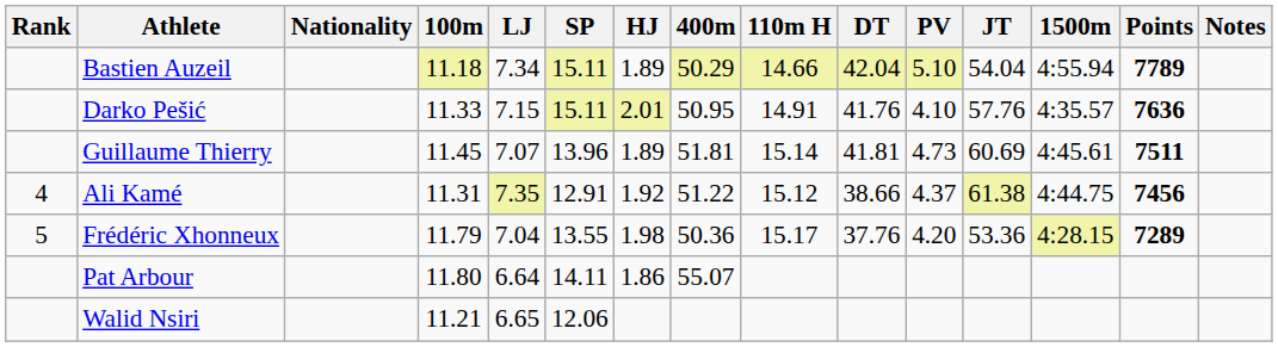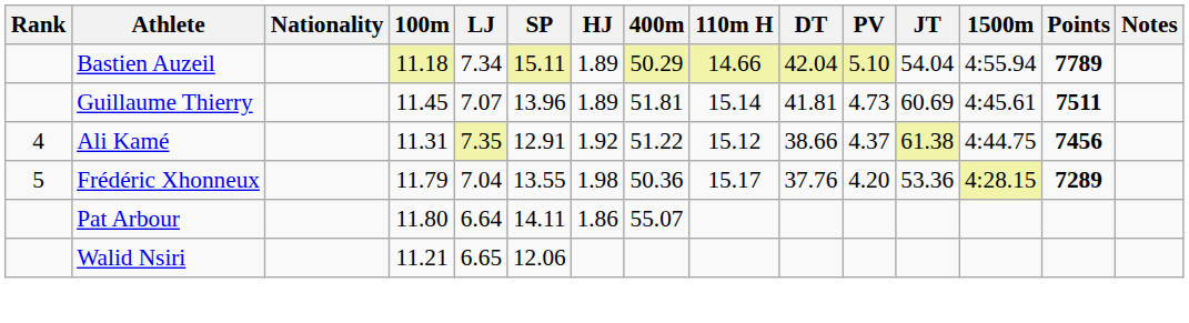 <table class="wikitable sortable" style=" text-align:center;font-size:95%">
 <tr>
 <th>Rank</th>
 <th>Athlete</th>
 <th>Nationality</th>
 <th>100m</th>
 <th>LJ</th>
 <th>SP</th>
 <th>HJ</th>
 <th>400m</th>
 <th>110m H</th>
 <th>DT</th>
 <th>PV</th>
 <th>JT</th>
 <th>1500m</th>
 <th>Points</th>
 <th>Notes</th>
 </tr>
 <tr>
 <td></td>
 <td align=left><a href='#'>Bastien Auzeil</a></td>
 <td align=left></td>
 <td bgcolor=#F2F5A9>11.18</td>
 <td>7.34</td>
 <td bgcolor=#F2F5A9>15.11</td>
 <td>1.89</td>
 <td bgcolor=#F2F5A9>50.29</td>
 <td bgcolor=#F2F5A9>14.66</td>
 <td bgcolor=#F2F5A9>42.04</td>
 <td bgcolor=#F2F5A9>5.10</td>
 <td>54.04</td>
 <td>4:55.94</td>
 <td><strong>7789</strong></td>
-<td></td>
-</tr>
-<tr>
-<td></td>
-<td align=left><a href='#'>Darko Pešić</a></td>
-<td align=left></td>
-<td>11.33</td>
-<td>7.15</td>
-<td bgcolor=#F2F5A9>15.11</td>
-<td bgcolor=#F2F5A9>2.01</td>
-<td>50.95</td>
-<td>14.91</td>
-<td>41.76</td>
-<td>4.10</td>
-<td>57.76</td>
-<td>4:35.57</td>
-<td><strong>7636</strong></td>
 <td></td>
 </tr>
 <tr>
 <td></td>
 <td align=left><a href='#'>Guillaume Thierry</a></td>
 <td align=left></td>
 <td>11.45</td>
 <td>7.07</td>
 <td>13.96</td>
 <td>1.89</td>
 <td>51.81</td>
 <td>15.14</td>
 <td>41.81</td>
 <td>4.73</td>
 <td>60.69</td>
 <td>4:45.61</td>
 <td><strong>7511</strong></td>
 <td></td>
 </tr>
 <tr>
 <td>4</td>
 <td align=left><a href='#'>Ali Kamé</a></td>
 <td align=left></td>
 <td>11.31</td>
 <td bgcolor=#F2F5A9>7.35</td>
 <td>12.91</td>
 <td>1.92</td>
 <td>51.22</td>
 <td>15.12</td>
 <td>38.66</td>
 <td>4.37</td>
 <td bgcolor=#F2F5A9>61.38</td>
 <td>4:44.75</td>
 <td><strong>7456</strong></td>
 <td></td>
 </tr>
 <tr>
 <td>5</td>
 <td align=left><a href='#'>Frédéric Xhonneux</a></td>
 <td align=left></td>
 <td>11.79</td>
 <td>7.04</td>
 <td>13.55</td>
 <td>1.98</td>
 <td>50.36</td>
 <td>15.17</td>
 <td>37.76</td>
 <td>4.20</td>
 <td>53.36</td>
 <td bgcolor=#F2F5A9>4:28.15</td>
 <td><strong>7289</strong></td>
 <td></td>
 </tr>
 <tr>
 <td></td>
 <td align=left><a href='#'>Pat Arbour</a></td>
 <td align=left></td>
 <td>11.80</td>
 <td>6.64</td>
 <td>14.11</td>
 <td>1.86</td>
 <td>55.07</td>
 <td></td>
 <td></td>
 <td></td>
 <td></td>
 <td></td>
 <td><strong></strong></td>
 <td></td>
 </tr>
 <tr>
 <td></td>
 <td align=left><a href='#'>Walid Nsiri</a></td>
 <td align=left></td>
 <td>11.21</td>
 <td>6.65</td>
 <td>12.06</td>
 <td></td>
 <td></td>
 <td></td>
 <td></td>
 <td></td>
 <td></td>
 <td></td>
 <td><strong></strong></td>
 <td></td>
 </tr>
 </table>
